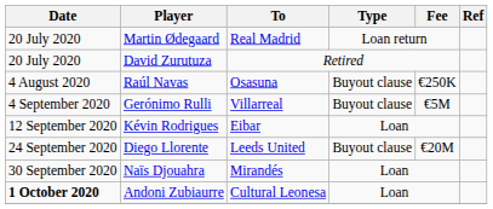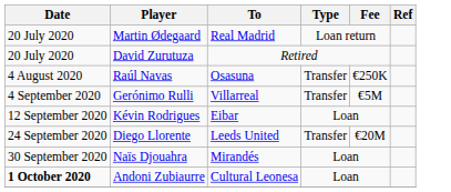 <table class="wikitable">
 <tr>
 <th>Date</th>
 <th>Player</th>
 <th>To</th>
 <th>Type</th>
 <th>Fee</th>
 <th>Ref</th>
 </tr>
 <tr>
 <td>20 July 2020</td>
 <td> <a href='#'>Martin Ødegaard</a></td>
 <td><a href='#'>Real Madrid</a></td>
 <td align=center colspan=2>Loan return</td>
 <td align=center></td>
 </tr>
 <tr>
 <td>20 July 2020</td>
 <td> <a href='#'>David Zurutuza</a></td>
 <td colspan=3 align=center><em>Retired</em></td>
 <td></td>
 </tr>
 <tr>
 <td>4 August 2020</td>
 <td> <a href='#'>Raúl Navas</a></td>
 <td><a href='#'>Osasuna</a></td>
-<td align=center>Buyout clause</td>
+<td align=center>Transfer</td>
 <td align=center>€250K</td>
 <td align=center></td>
 </tr>
 <tr>
 <td>4 September 2020</td>
 <td> <a href='#'>Gerónimo Rulli</a></td>
 <td><a href='#'>Villarreal</a></td>
-<td align=center>Buyout clause</td>
+<td align=center>Transfer</td>
 <td align=center>€5M</td>
 <td align=center></td>
 </tr>
 <tr>
 <td>12 September 2020</td>
 <td> <a href='#'>Kévin Rodrigues</a></td>
 <td><a href='#'>Eibar</a></td>
 <td align=center colspan=2>Loan</td>
 <td align=center></td>
 </tr>
 <tr>
 <td>24 September 2020</td>
 <td> <a href='#'>Diego Llorente</a></td>
 <td> <a href='#'>Leeds United</a></td>
-<td align=center>Buyout clause</td>
+<td align=center>Transfer</td>
 <td align=center>€20M</td>
 <td align=center></td>
 </tr>
 <tr>
 <td>30 September 2020</td>
 <td> <a href='#'>Naïs Djouahra</a></td>
 <td><a href='#'>Mirandés</a></td>
 <td align=center colspan=2>Loan</td>
 <td align=center></td>
 </tr>
 <tr>
 <td><strong>1 October 2020</strong></td>
 <td> <a href='#'>Andoni Zubiaurre</a></td>
 <td><a href='#'>Cultural Leonesa</a></td>
 <td align=center colspan=2>Loan</td>
 <td align=center></td>
 </tr>
 <tr>
 </tr>
 </table>
